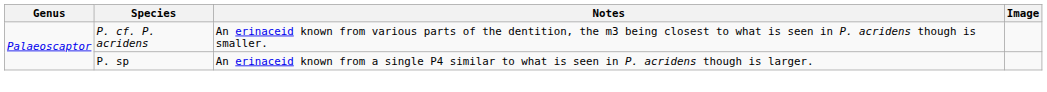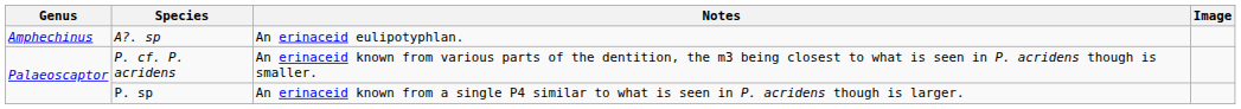 <table class="wikitable">
 <tr>
 <th>Genus</th>
 <th>Species</th>
 <th>Notes</th>
 <th>Image</th>
+</tr>
+<tr>
+<td><em><a href='#'>Amphechinus</a></em></td>
+<td><em>A?. sp</em></td>
+<td>An <a href='#'>erinaceid</a> eulipotyphlan.</td>
+<td></td>
 </tr>
 <tr>
 <td rowspan="2"><em><a href='#'>Palaeoscaptor</a></em></td>
 <td><em>P. cf. P. acridens</em></td>
 <td>An <a href='#'>erinaceid</a> known from various parts of the dentition, the m3 being closest to what is seen in <em>P. acridens</em> though is smaller.</td>
 <td></td>
 </tr>
 <tr>
 <td>P. sp</td>
 <td>An <a href='#'>erinaceid</a> known from a single P4 similar to what is seen in <em>P. acridens</em> though is larger.</td>
 <td></td>
 </tr>
 </table>
